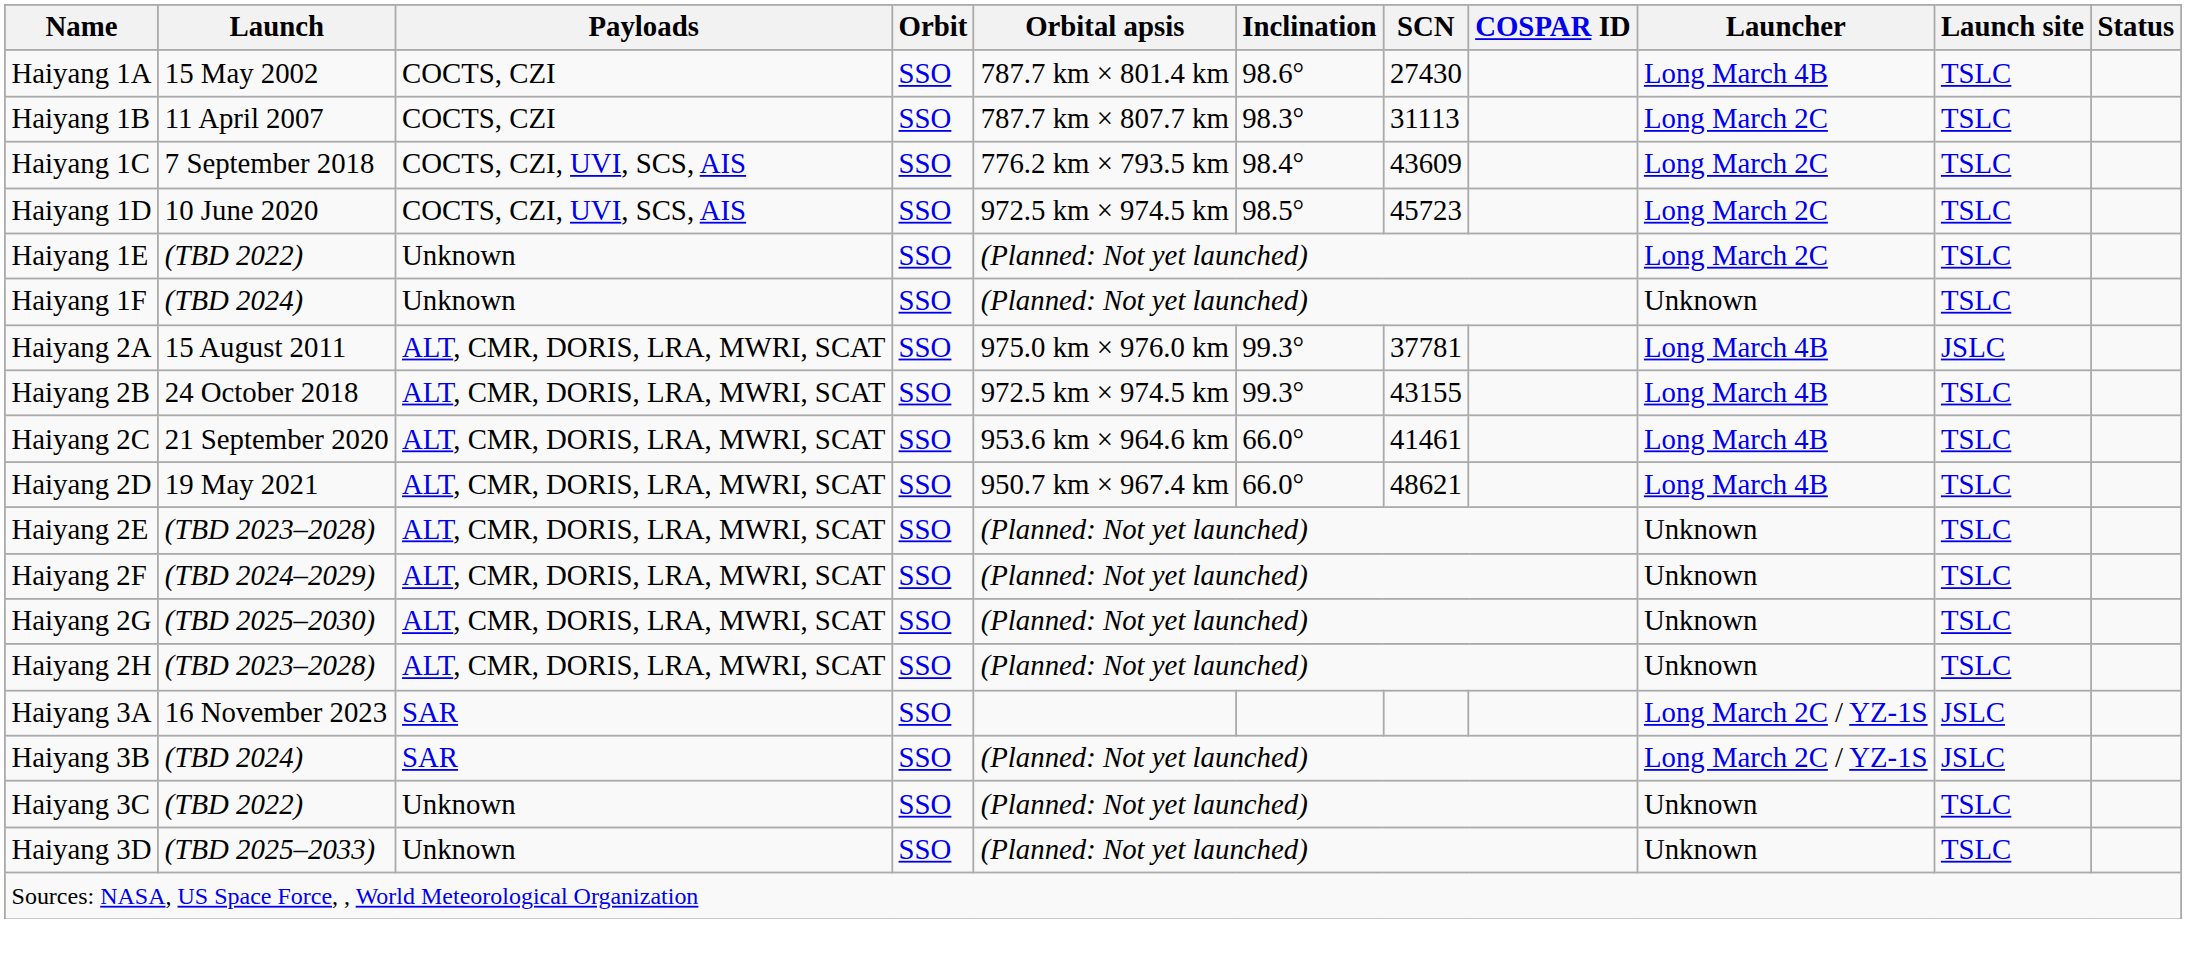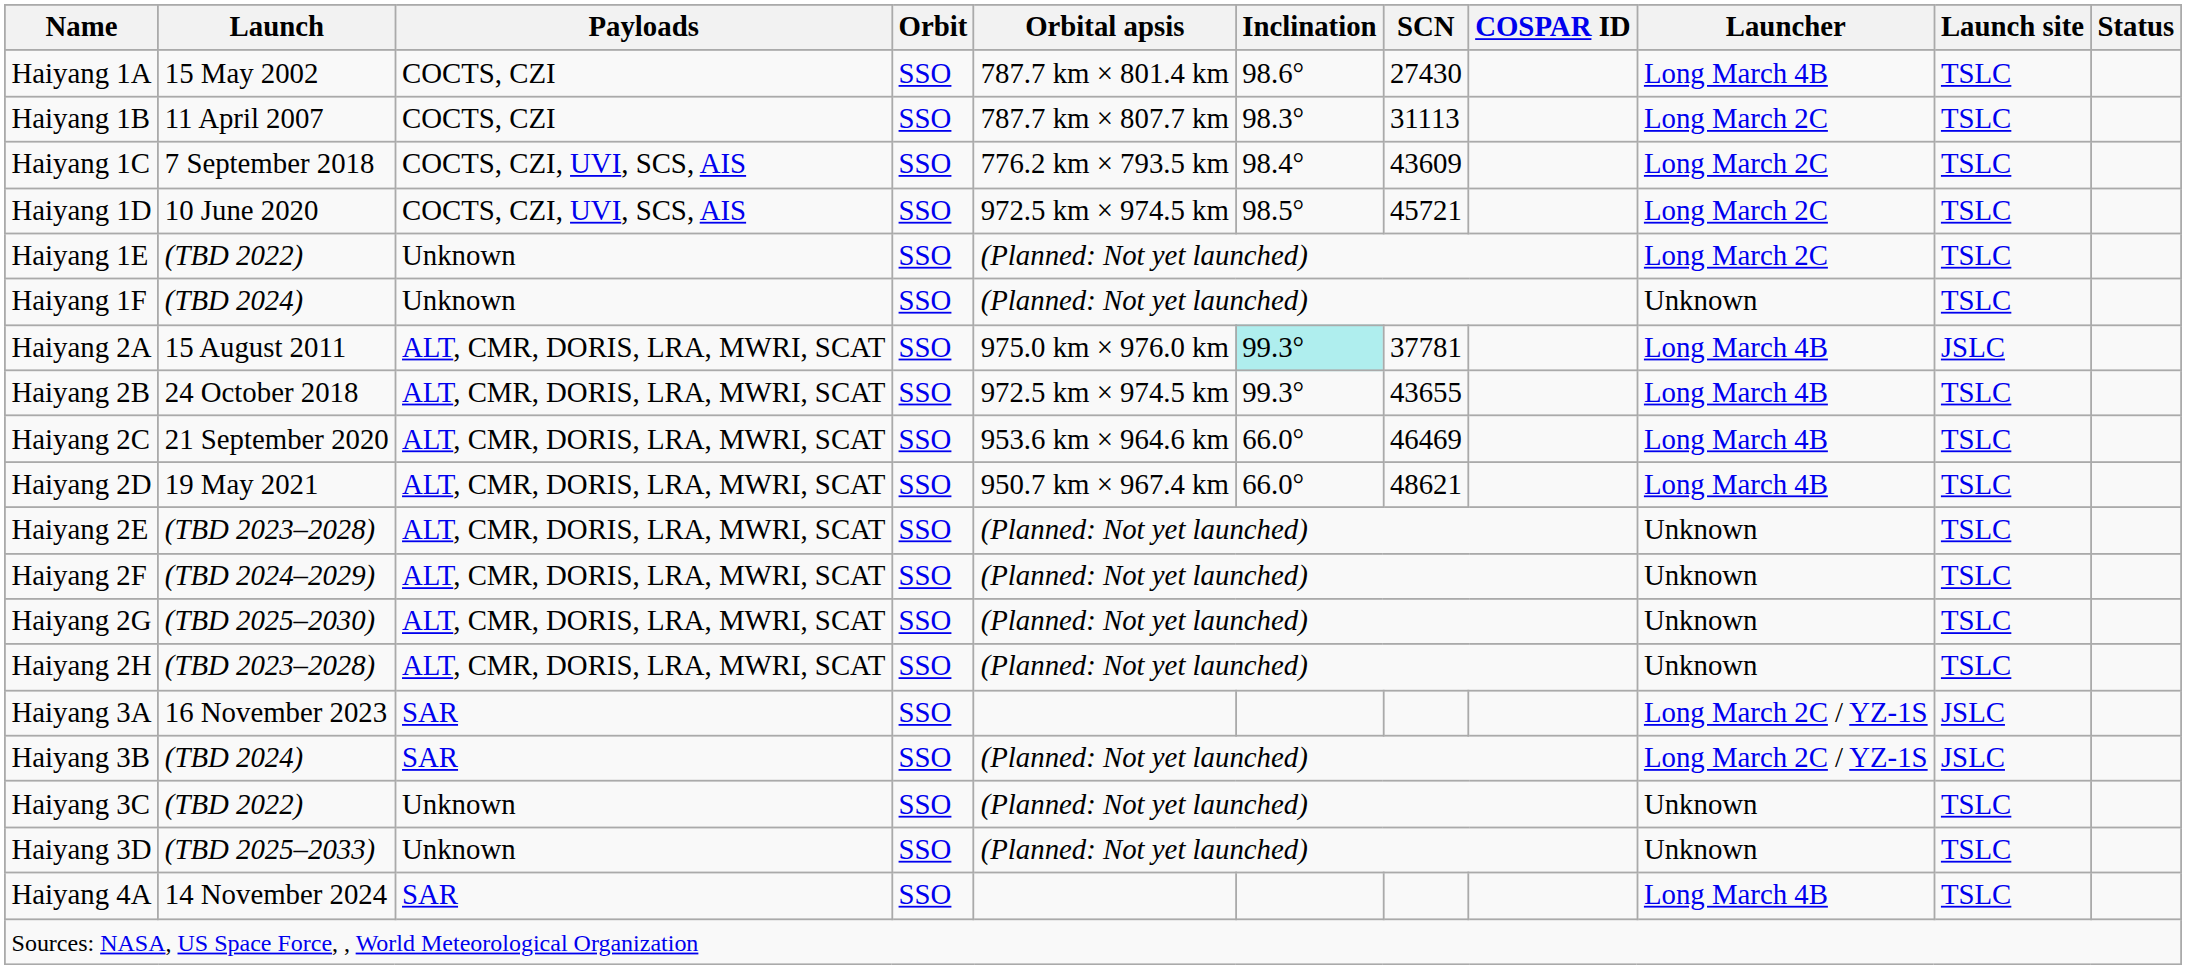 <table class="wikitable">
 <tr>
 <th>Name</th>
 <th>Launch</th>
 <th>Payloads</th>
 <th>Orbit</th>
 <th>Orbital apsis</th>
 <th>Inclination</th>
 <th>SCN</th>
 <th><a href='#'>COSPAR</a> ID</th>
 <th>Launcher</th>
 <th>Launch site</th>
 <th>Status</th>
 </tr>
 <tr>
 <td>Haiyang 1A</td>
 <td>15 May 2002</td>
 <td>COCTS, CZI</td>
 <td><a href='#'>SSO</a></td>
 <td>787.7 km × 801.4 km</td>
 <td>98.6°</td>
 <td>27430</td>
 <td></td>
 <td><a href='#'>Long March 4B</a></td>
 <td><a href='#'>TSLC</a></td>
 <td></td>
 </tr>
 <tr>
 <td>Haiyang 1B</td>
 <td>11 April 2007</td>
 <td>COCTS, CZI</td>
 <td><a href='#'>SSO</a></td>
 <td>787.7 km × 807.7 km</td>
 <td>98.3°</td>
 <td>31113</td>
 <td></td>
 <td><a href='#'>Long March 2C</a></td>
 <td><a href='#'>TSLC</a></td>
 <td></td>
 </tr>
 <tr>
 <td>Haiyang 1C</td>
 <td>7 September 2018</td>
 <td>COCTS, CZI, <a href='#'>UVI</a>, SCS, <a href='#'>AIS</a></td>
 <td><a href='#'>SSO</a></td>
 <td>776.2 km × 793.5 km</td>
 <td>98.4°</td>
 <td>43609</td>
 <td></td>
 <td><a href='#'>Long March 2C</a></td>
 <td><a href='#'>TSLC</a></td>
 <td></td>
 </tr>
 <tr>
 <td>Haiyang 1D</td>
 <td>10 June 2020</td>
 <td>COCTS, CZI, <a href='#'>UVI</a>, SCS, <a href='#'>AIS</a></td>
 <td><a href='#'>SSO</a></td>
 <td>972.5 km × 974.5 km</td>
 <td>98.5°</td>
-<td>45723</td>
+<td>45721</td>
 <td></td>
 <td><a href='#'>Long March 2C</a></td>
 <td><a href='#'>TSLC</a></td>
 <td></td>
 </tr>
 <tr>
 <td>Haiyang 1E</td>
 <td><em>(TBD 2022)</em></td>
 <td>Unknown</td>
 <td><a href='#'>SSO</a></td>
 <td colspan="4"><em>(Planned: Not yet launched)</em></td>
 <td><a href='#'>Long March 2C</a></td>
 <td><a href='#'>TSLC</a></td>
 <td></td>
 </tr>
 <tr>
 <td>Haiyang 1F</td>
 <td><em>(TBD 2024)</em></td>
 <td>Unknown</td>
 <td><a href='#'>SSO</a></td>
 <td colspan="4"><em>(Planned: Not yet launched)</em></td>
 <td>Unknown</td>
 <td><a href='#'>TSLC</a></td>
 <td></td>
 </tr>
 <tr>
 <td>Haiyang 2A</td>
 <td>15 August 2011</td>
 <td><a href='#'>ALT</a>, CMR, DORIS, LRA, MWRI, SCAT</td>
 <td><a href='#'>SSO</a></td>
 <td>975.0 km × 976.0 km</td>
-<td>99.3°</td>
+<td style="background: paleturquoise;">99.3°</td>
 <td>37781</td>
 <td></td>
 <td><a href='#'>Long March 4B</a></td>
 <td><a href='#'>JSLC</a></td>
 <td></td>
 </tr>
 <tr>
 <td>Haiyang 2B</td>
 <td>24 October 2018</td>
 <td><a href='#'>ALT</a>, CMR, DORIS, LRA, MWRI, SCAT</td>
 <td><a href='#'>SSO</a></td>
 <td>972.5 km × 974.5 km</td>
 <td>99.3°</td>
-<td>43155</td>
+<td>43655</td>
 <td></td>
 <td><a href='#'>Long March 4B</a></td>
 <td><a href='#'>TSLC</a></td>
 <td></td>
 </tr>
 <tr>
 <td>Haiyang 2C</td>
 <td>21 September 2020</td>
 <td><a href='#'>ALT</a>, CMR, DORIS, LRA, MWRI, SCAT</td>
 <td><a href='#'>SSO</a></td>
 <td>953.6 km × 964.6 km</td>
 <td>66.0°</td>
-<td>41461</td>
+<td>46469</td>
 <td></td>
 <td><a href='#'>Long March 4B</a></td>
 <td><a href='#'>TSLC</a></td>
 <td></td>
 </tr>
 <tr>
 <td>Haiyang 2D</td>
 <td>19 May 2021</td>
 <td><a href='#'>ALT</a>, CMR, DORIS, LRA, MWRI, SCAT</td>
 <td><a href='#'>SSO</a></td>
 <td>950.7 km × 967.4 km</td>
 <td>66.0°</td>
 <td>48621</td>
 <td></td>
 <td><a href='#'>Long March 4B</a></td>
 <td><a href='#'>TSLC</a></td>
 <td></td>
 </tr>
 <tr>
 <td>Haiyang 2E</td>
 <td><em>(TBD 2023–2028)</em></td>
 <td><a href='#'>ALT</a>, CMR, DORIS, LRA, MWRI, SCAT</td>
 <td><a href='#'>SSO</a></td>
 <td colspan="4"><em>(Planned: Not yet launched)</em></td>
 <td>Unknown</td>
 <td><a href='#'>TSLC</a></td>
 <td></td>
 </tr>
 <tr>
 <td>Haiyang 2F</td>
 <td><em>(TBD 2024–2029)</em></td>
 <td><a href='#'>ALT</a>, CMR, DORIS, LRA, MWRI, SCAT</td>
 <td><a href='#'>SSO</a></td>
 <td colspan="4"><em>(Planned: Not yet launched)</em></td>
 <td>Unknown</td>
 <td><a href='#'>TSLC</a></td>
 <td></td>
 </tr>
 <tr>
 <td>Haiyang 2G</td>
 <td><em>(TBD 2025–2030)</em></td>
 <td><a href='#'>ALT</a>, CMR, DORIS, LRA, MWRI, SCAT</td>
 <td><a href='#'>SSO</a></td>
 <td colspan="4"><em>(Planned: Not yet launched)</em></td>
 <td>Unknown</td>
 <td><a href='#'>TSLC</a></td>
 <td></td>
 </tr>
 <tr>
 <td>Haiyang 2H</td>
 <td><em>(TBD 2023–2028)</em></td>
 <td><a href='#'>ALT</a>, CMR, DORIS, LRA, MWRI, SCAT</td>
 <td><a href='#'>SSO</a></td>
 <td colspan="4"><em>(Planned: Not yet launched)</em></td>
 <td>Unknown</td>
 <td><a href='#'>TSLC</a></td>
 <td></td>
 </tr>
 <tr>
 <td>Haiyang 3A</td>
 <td>16 November 2023</td>
 <td><a href='#'>SAR</a></td>
 <td><a href='#'>SSO</a></td>
 <td></td>
 <td></td>
 <td></td>
 <td></td>
 <td><a href='#'>Long March 2C</a> / <a href='#'>YZ-1S</a></td>
 <td><a href='#'>JSLC</a></td>
 <td></td>
 </tr>
 <tr>
 <td>Haiyang 3B</td>
 <td><em>(TBD 2024)</em></td>
 <td><a href='#'>SAR</a></td>
 <td><a href='#'>SSO</a></td>
 <td colspan="4"><em>(Planned: Not yet launched)</em></td>
 <td><a href='#'>Long March 2C</a> / <a href='#'>YZ-1S</a></td>
 <td><a href='#'>JSLC</a></td>
 <td></td>
 </tr>
 <tr>
 <td>Haiyang 3C</td>
 <td><em>(TBD 2022)</em></td>
 <td>Unknown</td>
 <td><a href='#'>SSO</a></td>
 <td colspan="4"><em>(Planned: Not yet launched)</em></td>
 <td>Unknown</td>
 <td><a href='#'>TSLC</a></td>
 <td></td>
 </tr>
 <tr>
 <td>Haiyang 3D</td>
 <td><em>(TBD 2025–2033)</em></td>
 <td>Unknown</td>
 <td><a href='#'>SSO</a></td>
 <td colspan="4"><em>(Planned: Not yet launched)</em></td>
 <td>Unknown</td>
 <td><a href='#'>TSLC</a></td>
 <td></td>
 </tr>
 <tr>
+<td>Haiyang 4A</td>
+<td>14 November 2024</td>
+<td><a href='#'>SAR</a></td>
+<td><a href='#'>SSO</a></td>
+<td></td>
+<td></td>
+<td></td>
+<td></td>
+<td><a href='#'>Long March 4B</a></td>
+<td><a href='#'>TSLC</a></td>
+<td></td>
+</tr>
+<tr>
 <td colspan="11"><small>Sources: <a href='#'>NASA</a>, <a href='#'>US Space Force</a>, , <a href='#'>World Meteorological Organization</a></small></td>
 </tr>
 </table>
